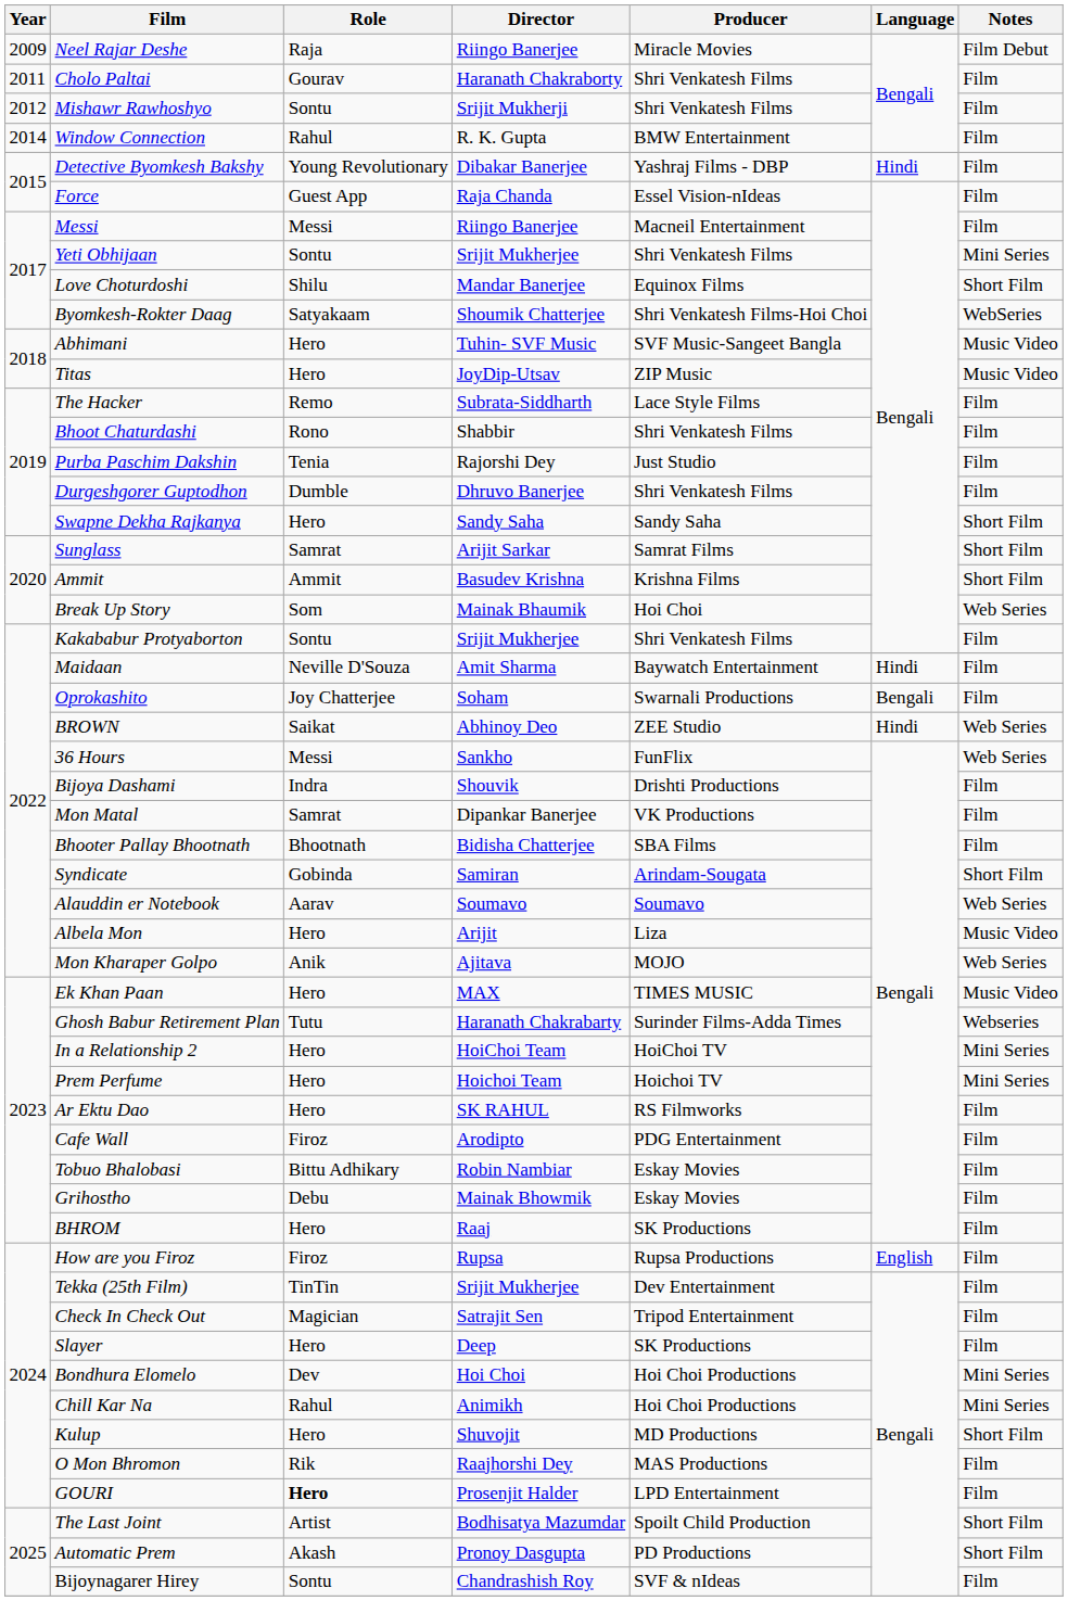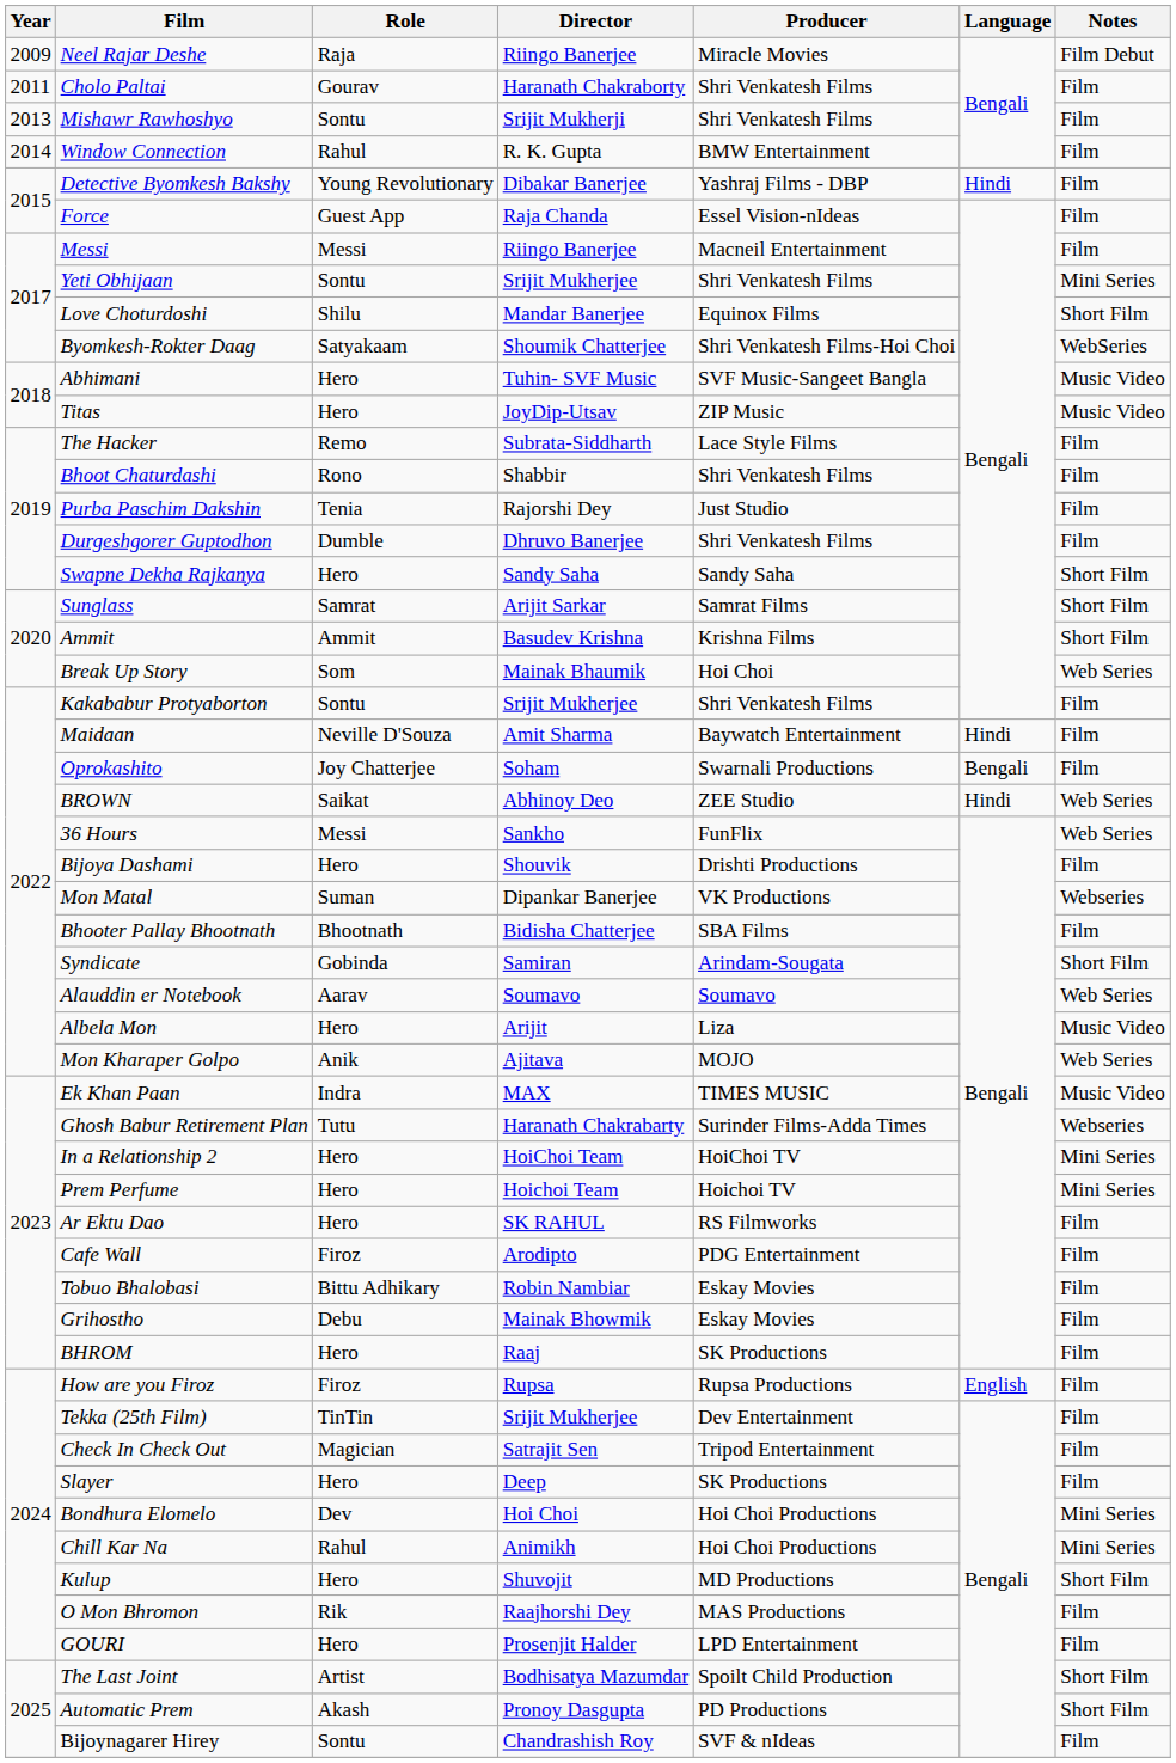 <table class="wikitable sortable">
 <tr>
 <th>Year</th>
 <th>Film</th>
 <th>Role</th>
 <th>Director</th>
 <th>Producer</th>
 <th>Language</th>
 <th>Notes</th>
 </tr>
 <tr>
 <td>2009</td>
 <td><em><a href='#'>Neel Rajar Deshe</a></em></td>
 <td>Raja</td>
 <td><a href='#'>Riingo Banerjee</a></td>
 <td>Miracle Movies</td>
 <td rowspan="4"><a href='#'>Bengali</a></td>
 <td>Film Debut</td>
 </tr>
 <tr>
 <td>2011</td>
 <td><em><a href='#'>Cholo Paltai</a></em></td>
 <td>Gourav</td>
 <td><a href='#'>Haranath Chakraborty</a></td>
 <td>Shri Venkatesh Films</td>
 <td>Film</td>
 </tr>
 <tr>
-<td>2012</td>
+<td>2013</td>
 <td><em><a href='#'>Mishawr Rawhoshyo</a></em></td>
 <td>Sontu</td>
 <td><a href='#'>Srijit Mukherji</a></td>
 <td>Shri Venkatesh Films</td>
 <td>Film</td>
 </tr>
 <tr>
 <td>2014</td>
 <td><em><a href='#'>Window Connection</a></em></td>
 <td>Rahul</td>
 <td>R. K. Gupta</td>
 <td>BMW Entertainment</td>
 <td>Film</td>
 </tr>
 <tr>
 <td rowspan="2">2015</td>
 <td><em><a href='#'>Detective Byomkesh Bakshy</a></em></td>
 <td>Young Revolutionary</td>
 <td><a href='#'>Dibakar Banerjee</a></td>
 <td>Yashraj Films - DBP</td>
 <td><a href='#'>Hindi</a></td>
 <td>Film</td>
 </tr>
 <tr>
 <td><em><a href='#'>Force</a></em></td>
 <td>Guest App</td>
 <td><a href='#'>Raja Chanda</a></td>
 <td>Essel Vision-nIdeas</td>
 <td rowspan="16">Bengali</td>
 <td>Film</td>
 </tr>
 <tr>
 <td rowspan="4">2017</td>
 <td><em><a href='#'>Messi</a></em></td>
 <td>Messi</td>
 <td><a href='#'>Riingo Banerjee</a></td>
 <td>Macneil Entertainment</td>
 <td>Film</td>
 </tr>
 <tr>
 <td><em><a href='#'>Yeti Obhijaan</a></em></td>
 <td>Sontu</td>
 <td><a href='#'>Srijit Mukherjee</a></td>
 <td>Shri Venkatesh Films</td>
 <td>Mini Series</td>
 </tr>
 <tr>
 <td><em>Love Choturdoshi</em></td>
 <td>Shilu</td>
 <td><a href='#'>Mandar Banerjee</a></td>
 <td>Equinox Films</td>
 <td>Short Film</td>
 </tr>
 <tr>
 <td><em>Byomkesh-Rokter Daag</em></td>
 <td>Satyakaam</td>
 <td><a href='#'>Shoumik Chatterjee</a></td>
 <td>Shri Venkatesh Films-Hoi Choi</td>
 <td>WebSeries</td>
 </tr>
 <tr>
 <td rowspan="2">2018</td>
 <td><em>Abhimani</em></td>
 <td>Hero</td>
 <td><a href='#'>Tuhin- SVF Music</a></td>
 <td>SVF Music-Sangeet Bangla</td>
 <td>Music Video</td>
 </tr>
 <tr>
 <td><em>Titas</em></td>
 <td>Hero</td>
 <td><a href='#'>JoyDip-Utsav</a></td>
 <td>ZIP Music</td>
 <td>Music Video</td>
 </tr>
 <tr>
 <td rowspan="5">2019</td>
 <td><em>The Hacker</em></td>
 <td>Remo</td>
 <td><a href='#'>Subrata-Siddharth</a></td>
 <td>Lace Style Films</td>
 <td>Film</td>
 </tr>
 <tr>
 <td><em><a href='#'>Bhoot Chaturdashi</a></em></td>
 <td>Rono</td>
 <td>Shabbir</td>
 <td>Shri Venkatesh Films</td>
 <td>Film</td>
 </tr>
 <tr>
 <td><em><a href='#'>Purba Paschim Dakshin</a></em></td>
 <td>Tenia</td>
 <td>Rajorshi Dey</td>
 <td>Just Studio</td>
 <td>Film</td>
 </tr>
 <tr>
 <td><em><a href='#'>Durgeshgorer Guptodhon</a></em></td>
 <td>Dumble</td>
 <td><a href='#'>Dhruvo Banerjee</a></td>
 <td>Shri Venkatesh Films</td>
 <td>Film</td>
 </tr>
 <tr>
 <td><em><a href='#'>Swapne Dekha Rajkanya</a></em></td>
 <td>Hero</td>
 <td><a href='#'>Sandy Saha</a></td>
 <td>Sandy Saha</td>
 <td>Short Film</td>
 </tr>
 <tr>
 <td rowspan="3">2020</td>
 <td><em><a href='#'>Sunglass</a></em></td>
 <td>Samrat</td>
 <td><a href='#'>Arijit Sarkar</a></td>
 <td>Samrat Films</td>
 <td>Short Film</td>
 </tr>
 <tr>
 <td><em>Ammit</em></td>
 <td>Ammit</td>
 <td><a href='#'>Basudev Krishna</a></td>
 <td>Krishna Films</td>
 <td>Short Film</td>
 </tr>
 <tr>
 <td><em>Break Up Story</em></td>
 <td>Som</td>
 <td><a href='#'>Mainak Bhaumik</a></td>
 <td>Hoi Choi</td>
 <td>Web Series</td>
 </tr>
 <tr>
 <td rowspan="12">2022</td>
 <td><em>Kakababur Protyaborton</em></td>
 <td>Sontu</td>
 <td><a href='#'>Srijit Mukherjee</a></td>
 <td>Shri Venkatesh Films</td>
 <td>Film</td>
 </tr>
 <tr>
 <td><em>Maidaan</em></td>
 <td>Neville D'Souza</td>
 <td><a href='#'>Amit Sharma</a></td>
 <td>Baywatch Entertainment</td>
 <td>Hindi</td>
 <td>Film</td>
 </tr>
 <tr>
 <td><em><a href='#'>Oprokashito</a></em></td>
 <td>Joy Chatterjee</td>
 <td><a href='#'>Soham</a></td>
 <td>Swarnali Productions</td>
 <td>Bengali</td>
 <td>Film</td>
 </tr>
 <tr>
 <td><em>BROWN</em></td>
 <td>Saikat</td>
 <td><a href='#'>Abhinoy Deo</a></td>
 <td>ZEE Studio</td>
 <td>Hindi</td>
 <td>Web Series</td>
 </tr>
 <tr>
 <td><em>36 Hours</em></td>
 <td>Messi</td>
 <td><a href='#'>Sankho</a></td>
 <td>FunFlix</td>
 <td rowspan="17">Bengali</td>
 <td>Web Series</td>
 </tr>
 <tr>
 <td><em>Bijoya Dashami</em></td>
-<td>Indra</td>
+<td>Hero</td>
 <td><a href='#'>Shouvik</a></td>
 <td>Drishti Productions</td>
 <td>Film</td>
 </tr>
 <tr>
 <td><em>Mon Matal</em></td>
-<td>Samrat</td>
+<td>Suman</td>
 <td>Dipankar Banerjee</td>
 <td>VK Productions</td>
-<td>Film</td>
+<td>Webseries</td>
 </tr>
 <tr>
 <td><em>Bhooter Pallay Bhootnath</em></td>
 <td>Bhootnath</td>
 <td><a href='#'>Bidisha Chatterjee</a></td>
 <td>SBA Films</td>
 <td>Film</td>
 </tr>
 <tr>
 <td><em>Syndicate</em></td>
 <td>Gobinda</td>
 <td><a href='#'>Samiran</a></td>
 <td><a href='#'>Arindam-Sougata</a></td>
 <td>Short Film</td>
 </tr>
 <tr>
 <td><em>Alauddin er Notebook</em></td>
 <td>Aarav</td>
 <td><a href='#'>Soumavo</a></td>
 <td><a href='#'>Soumavo</a></td>
 <td>Web Series</td>
 </tr>
 <tr>
 <td><em>Albela Mon</em></td>
 <td>Hero</td>
 <td><a href='#'>Arijit</a></td>
 <td>Liza</td>
 <td>Music Video</td>
 </tr>
 <tr>
 <td><em>Mon Kharaper Golpo</em></td>
 <td>Anik</td>
 <td><a href='#'>Ajitava</a></td>
 <td>MOJO</td>
 <td>Web Series</td>
 </tr>
 <tr>
 <td rowspan="9">2023</td>
 <td><em>Ek Khan Paan</em></td>
-<td>Hero</td>
+<td>Indra</td>
 <td><a href='#'>MAX</a></td>
 <td>TIMES MUSIC</td>
 <td>Music Video</td>
 </tr>
 <tr>
 <td><em>Ghosh Babur Retirement Plan</em></td>
 <td>Tutu</td>
 <td><a href='#'>Haranath Chakrabarty</a></td>
 <td>Surinder Films-Adda Times</td>
 <td>Webseries</td>
 </tr>
 <tr>
 <td><em>In a Relationship 2</em></td>
 <td>Hero</td>
 <td><a href='#'>HoiChoi Team</a></td>
 <td>HoiChoi TV</td>
 <td>Mini Series</td>
 </tr>
 <tr>
 <td><em>Prem Perfume</em></td>
 <td>Hero</td>
 <td><a href='#'>Hoichoi Team</a></td>
 <td>Hoichoi TV</td>
 <td>Mini Series</td>
 </tr>
 <tr>
 <td><em>Ar Ektu Dao</em></td>
 <td>Hero</td>
 <td><a href='#'>SK RAHUL</a></td>
 <td>RS Filmworks</td>
 <td>Film</td>
 </tr>
 <tr>
 <td><em>Cafe Wall</em></td>
 <td>Firoz</td>
 <td><a href='#'>Arodipto</a></td>
 <td>PDG Entertainment</td>
 <td>Film</td>
 </tr>
 <tr>
 <td><em>Tobuo Bhalobasi</em></td>
 <td>Bittu Adhikary</td>
 <td><a href='#'>Robin Nambiar</a></td>
 <td>Eskay Movies</td>
 <td>Film</td>
 </tr>
 <tr>
 <td><em>Grihostho</em></td>
 <td>Debu</td>
 <td><a href='#'>Mainak Bhowmik</a></td>
 <td>Eskay Movies</td>
 <td>Film</td>
 </tr>
 <tr>
 <td><em>BHROM</em></td>
 <td>Hero</td>
 <td><a href='#'>Raaj</a></td>
 <td>SK Productions</td>
 <td>Film</td>
 </tr>
 <tr>
 <td rowspan="9">2024</td>
 <td><em>How are you Firoz</em></td>
 <td>Firoz</td>
 <td><a href='#'>Rupsa</a></td>
 <td>Rupsa Productions</td>
 <td><a href='#'>English</a></td>
 <td>Film</td>
 </tr>
 <tr>
 <td><em>Tekka   (25th Film)</em></td>
 <td>TinTin</td>
 <td><a href='#'>Srijit Mukherjee</a></td>
 <td>Dev Entertainment</td>
 <td rowspan="11">Bengali</td>
 <td>Film</td>
 </tr>
 <tr>
 <td><em>Check In Check Out</em></td>
 <td>Magician</td>
 <td><a href='#'>Satrajit Sen</a></td>
 <td>Tripod Entertainment</td>
 <td>Film</td>
 </tr>
 <tr>
 <td><em>Slayer</em></td>
 <td>Hero</td>
 <td><a href='#'>Deep</a></td>
 <td>SK Productions</td>
 <td>Film</td>
 </tr>
 <tr>
 <td><em>Bondhura Elomelo</em></td>
 <td>Dev</td>
 <td><a href='#'>Hoi Choi</a></td>
 <td>Hoi Choi Productions</td>
 <td>Mini Series</td>
 </tr>
 <tr>
 <td><em>Chill Kar Na</em></td>
 <td>Rahul</td>
 <td><a href='#'>Animikh</a></td>
 <td>Hoi Choi Productions</td>
 <td>Mini Series</td>
 </tr>
 <tr>
 <td><em>Kulup</em></td>
 <td>Hero</td>
 <td><a href='#'>Shuvojit</a></td>
 <td>MD Productions</td>
 <td>Short Film</td>
 </tr>
 <tr>
 <td><em>O Mon Bhromon</em></td>
 <td>Rik</td>
 <td><a href='#'>Raajhorshi Dey</a></td>
 <td>MAS Productions</td>
 <td>Film</td>
 </tr>
 <tr>
 <td><em>GOURI</em></td>
-<td><strong>Hero</strong></td>
+<td>Hero</td>
 <td><a href='#'>Prosenjit Halder</a></td>
 <td>LPD Entertainment</td>
 <td>Film</td>
 </tr>
 <tr>
 <td rowspan="3">2025</td>
 <td><em>The Last Joint</em></td>
 <td>Artist</td>
 <td><a href='#'>Bodhisatya Mazumdar</a></td>
 <td>Spoilt Child Production</td>
 <td>Short Film</td>
 </tr>
 <tr>
 <td><em>Automatic Prem</em></td>
 <td>Akash</td>
 <td><a href='#'>Pronoy Dasgupta</a></td>
 <td>PD Productions</td>
 <td>Short Film</td>
 </tr>
 <tr>
 <td>Bijoynagarer Hirey</td>
 <td>Sontu</td>
 <td><a href='#'>Chandrashish Roy</a></td>
 <td>SVF & nIdeas</td>
 <td>Film</td>
 </tr>
 <tr>
 </tr>
 </table>
